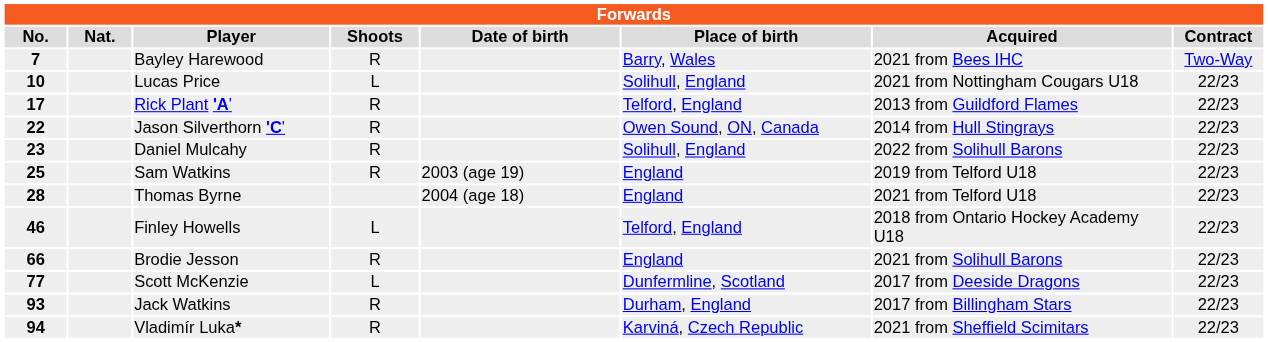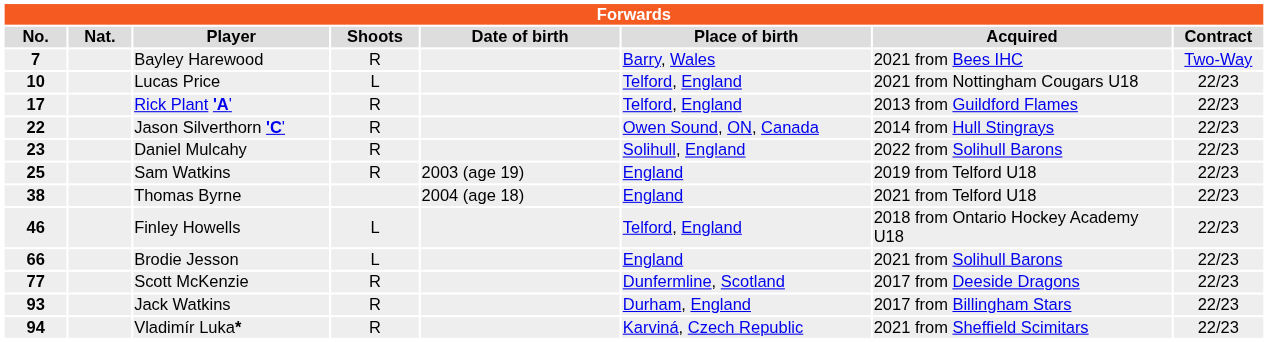 <table class="toccolours"  style="width:97%; clear:both; margin:1.5em auto; text-align:center;">
 <tr>
 <th colspan="11" style="background:#f55a21; color:white;">Forwards</th>
 </tr>
 <tr style="background:#ddd;">
 <th width=5%>No.</th>
 <th width=5%>Nat.</th>
 <th !width=22%>Player</th>
 <th width=7%>Shoots</th>
 <th width=16%>Date of birth</th>
 <th width=20%>Place of birth</th>
 <th width=24%>Acquired</th>
 <td><strong>Contract</strong></td>
 </tr>
 <tr style="background:#eee;">
 <td><strong>7</strong></td>
 <td></td>
 <td align="left">Bayley Harewood</td>
 <td>R</td>
 <td align="left"></td>
 <td align="left"><a href='#'>Barry</a>, <a href='#'>Wales</a></td>
 <td align="left">2021 from <a href='#'>Bees IHC</a></td>
 <td><a href='#'>Two-Way</a></td>
 </tr>
 <tr style="background:#eee;">
 <td><strong>10</strong></td>
 <td></td>
 <td align="left">Lucas Price</td>
 <td>L</td>
 <td align="left"></td>
-<td align="left"><a href='#'>Solihull</a>, <a href='#'>England</a></td>
+<td align="left"><a href='#'>Telford</a>, <a href='#'>England</a></td>
 <td align="left">2021 from Nottingham Cougars U18</td>
 <td>22/23</td>
 </tr>
 <tr style="background:#eee;">
 <td><strong>17</strong></td>
 <td></td>
 <td align="left"><a href='#'>Rick Plant</a> <a href='#'><strong>'A</strong>'</a></td>
 <td>R</td>
 <td align="left"></td>
 <td align="left"><a href='#'>Telford</a>, <a href='#'>England</a></td>
 <td align="left">2013 from <a href='#'>Guildford Flames</a></td>
 <td>22/23</td>
 </tr>
 <tr style="background:#eee;">
 <td><strong>22</strong></td>
 <td></td>
 <td align="left">Jason Silverthorn <a href='#'><strong>'C</strong>'</a></td>
 <td>R</td>
 <td align="left"></td>
 <td align="left"><a href='#'>Owen Sound</a>, <a href='#'>ON</a>, <a href='#'>Canada</a></td>
 <td align="left">2014 from <a href='#'>Hull Stingrays</a></td>
 <td>22/23</td>
 </tr>
 <tr style="background:#eee;">
 <td><strong>23</strong></td>
 <td></td>
 <td align="left">Daniel Mulcahy</td>
 <td>R</td>
 <td align="left"></td>
 <td align="left"><a href='#'>Solihull</a>, <a href='#'>England</a></td>
 <td align="left">2022 from <a href='#'>Solihull Barons</a></td>
 <td>22/23</td>
 </tr>
 <tr style="background:#eee;">
 <td><strong>25</strong></td>
 <td></td>
 <td align="left">Sam Watkins</td>
 <td>R</td>
 <td align="left">2003 (age 19)</td>
 <td align="left"><a href='#'>England</a></td>
 <td align="left">2019 from Telford U18</td>
 <td>22/23</td>
 </tr>
 <tr style="background:#eee;">
-<td><strong>28</strong></td>
+<td><strong>38</strong></td>
 <td></td>
 <td align="left">Thomas Byrne</td>
 <td></td>
 <td align="left">2004 (age 18)</td>
 <td align="left"><a href='#'>England</a></td>
 <td align="left">2021 from Telford U18</td>
 <td>22/23</td>
 </tr>
 <tr style="background:#eee;">
 <td><strong>46</strong></td>
 <td></td>
 <td align="left">Finley Howells</td>
 <td>L</td>
 <td align="left"></td>
 <td align="left"><a href='#'>Telford</a>, <a href='#'>England</a></td>
 <td align="left">2018 from Ontario Hockey Academy U18</td>
 <td>22/23</td>
 </tr>
 <tr style="background:#eee;">
 <td><strong>66</strong></td>
 <td></td>
 <td align="left">Brodie Jesson</td>
-<td>R</td>
+<td>L</td>
 <td align="left"></td>
 <td align="left"><a href='#'>England</a></td>
 <td align="left">2021 from <a href='#'>Solihull Barons</a></td>
 <td>22/23</td>
 </tr>
 <tr style="background:#eee;">
 <td><strong>77</strong></td>
 <td></td>
 <td align="left">Scott McKenzie</td>
-<td>L</td>
+<td>R</td>
 <td align="left"></td>
 <td align="left"><a href='#'>Dunfermline</a>, <a href='#'>Scotland</a></td>
 <td align="left">2017 from <a href='#'>Deeside Dragons</a></td>
 <td>22/23</td>
 </tr>
 <tr style="background:#eee;">
 <td><strong>93</strong></td>
 <td></td>
 <td align="left">Jack Watkins</td>
 <td>R</td>
 <td align="left"></td>
 <td align="left"><a href='#'>Durham</a>, <a href='#'>England</a></td>
 <td align="left">2017 from <a href='#'>Billingham Stars</a></td>
 <td>22/23</td>
 </tr>
 <tr style="background:#eee;">
 <td><strong>94</strong></td>
 <td></td>
 <td align="left">Vladimír Luka<strong>*</strong></td>
 <td>R</td>
 <td align="left"></td>
 <td align="left"><a href='#'>Karviná</a>, <a href='#'>Czech Republic</a></td>
 <td align="left">2021 from <a href='#'>Sheffield Scimitars</a></td>
 <td>22/23</td>
 </tr>
 <tr>
 </tr>
 </table>
